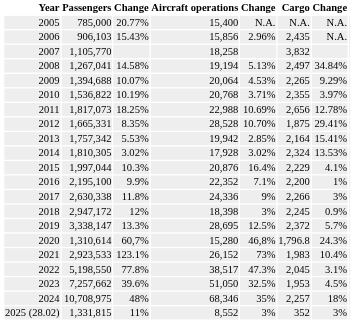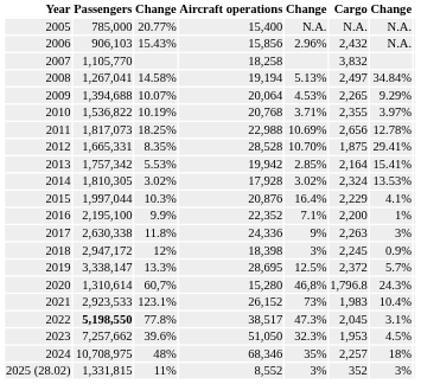 <table class="toccolours sortable" style="text-align:right;">
 <tr>
 <th>Year</th>
 <th>Passengers</th>
 <th>Change</th>
 <th>Aircraft operations</th>
 <th>Change</th>
 <th>Cargo<br></th>
 <th>Change</th>
 <th></th>
 </tr>
 <tr style="background:#eee;">
 <td>2005</td>
 <td>785,000</td>
 <td>20.77%</td>
 <td>15,400</td>
 <td>N.A.</td>
 <td>N.A.</td>
 <td>N.A.</td>
 <td></td>
 </tr>
 <tr style="background:#eee;">
 <td>2006</td>
 <td>906,103</td>
 <td>15.43%</td>
 <td>15,856</td>
 <td> 2.96%</td>
-<td>2,435</td>
+<td>2,432</td>
 <td>N.A.</td>
 <td></td>
 </tr>
 <tr style="background:#eee;">
 <td>2007</td>
 <td>1,105,770</td>
 <td></td>
 <td>18,258</td>
 <td></td>
 <td>3,832</td>
 <td></td>
 <td></td>
 </tr>
 <tr style="background:#eee;">
 <td>2008</td>
 <td>1,267,041</td>
 <td>14.58%</td>
 <td>19,194</td>
 <td> 5.13%</td>
 <td>2,497</td>
 <td>34.84%</td>
 <td></td>
 </tr>
 <tr style="background:#eee;">
 <td>2009</td>
 <td>1,394,688</td>
 <td>10.07%</td>
 <td>20,064</td>
 <td> 4.53%</td>
 <td>2,265</td>
 <td> 9.29%</td>
 <td></td>
 </tr>
 <tr style="background:#eee;">
 <td>2010</td>
 <td>1,536,822</td>
 <td>10.19%</td>
 <td>20,768</td>
 <td> 3.71%</td>
 <td>2,355</td>
 <td> 3.97%</td>
 <td></td>
 </tr>
 <tr style="background:#eee;">
 <td>2011</td>
 <td>1,817,073</td>
 <td>18.25%</td>
 <td>22,988</td>
 <td>10.69%</td>
 <td>2,656</td>
 <td>12.78%</td>
 <td></td>
 </tr>
 <tr style="background:#eee;">
 <td>2012</td>
 <td>1,665,331</td>
 <td> 8.35%</td>
 <td>28,528</td>
 <td>10.70%</td>
 <td>1,875</td>
 <td>29.41%</td>
 <td></td>
 </tr>
 <tr style="background:#eee;">
 <td>2013</td>
 <td>1,757,342</td>
 <td> 5.53%</td>
 <td>19,942</td>
 <td> 2.85%</td>
 <td>2,164</td>
 <td>15.41%</td>
 <td></td>
 </tr>
 <tr style="background:#eee;">
 <td>2014</td>
 <td>1,810,305</td>
 <td> 3.02%</td>
 <td>17,928</td>
 <td> 3.02%</td>
 <td>2,324</td>
 <td>13.53%</td>
 <td></td>
 </tr>
 <tr style="background:#eee;">
 <td>2015</td>
 <td>1,997,044</td>
 <td> 10.3%</td>
 <td>20,876</td>
 <td> 16.4%</td>
 <td>2,229</td>
 <td>4.1%</td>
 <td></td>
 </tr>
 <tr style="background:#eee;">
 <td>2016</td>
 <td>2,195,100</td>
 <td> 9.9%</td>
 <td>22,352</td>
 <td> 7.1%</td>
 <td>2,200</td>
 <td>1%</td>
 <td></td>
 </tr>
 <tr style="background:#eee;">
 <td>2017</td>
 <td>2,630,338</td>
 <td> 11.8%</td>
 <td>24,336</td>
 <td> 9%</td>
-<td>2,266</td>
+<td>2,263</td>
 <td>3%</td>
 <td></td>
 </tr>
 <tr style="background:#eee;">
 <td>2018</td>
 <td>2,947,172</td>
 <td> 12%</td>
 <td>18,398</td>
 <td> 3%</td>
 <td>2,245</td>
 <td> 0.9%</td>
 <td></td>
 </tr>
 <tr style="background:#eee;">
 <td>2019</td>
 <td>3,338,147</td>
 <td> 13.3%</td>
 <td>28,695</td>
 <td> 12.5%</td>
 <td>2,372</td>
 <td> 5.7%</td>
 <td></td>
 </tr>
 <tr style="background:#eee;">
 <td>2020</td>
 <td>1,310,614</td>
 <td> 60,7%</td>
 <td>15,280</td>
 <td> 46,8%</td>
 <td>1,796.8</td>
 <td> 24.3%</td>
 <td></td>
 </tr>
 <tr style="background:#eee;">
 <td>2021</td>
 <td>2,923,533</td>
 <td> 123.1%</td>
 <td>26,152</td>
 <td> 73%</td>
 <td>1,983</td>
 <td> 10.4%</td>
 <td></td>
 </tr>
 <tr style="background:#eee;">
 <td>2022</td>
-<td>5,198,550</td>
+<td><strong>5,198,550</strong></td>
 <td> 77.8%</td>
 <td>38,517</td>
 <td> 47.3%</td>
 <td>2,045</td>
 <td> 3.1%</td>
 <td></td>
 </tr>
 <tr style="background:#eee;">
 <td>2023</td>
 <td>7,257,662</td>
 <td> 39.6%</td>
 <td>51,050</td>
-<td> 32.5%</td>
+<td> 32.3%</td>
 <td>1,953</td>
 <td> 4.5%</td>
 <td></td>
 </tr>
 <tr style="background:#eee;">
 <td>2024</td>
 <td>10,708,975</td>
 <td> 48%</td>
 <td>68,346</td>
 <td> 35%</td>
 <td>2,257</td>
 <td> 18%</td>
 <td></td>
 </tr>
 <tr style="background:#eee;">
 <td>2025 (28.02)</td>
 <td>1,331,815</td>
 <td> 11%</td>
 <td>8,552</td>
 <td> 3%</td>
 <td>352</td>
 <td> 3%</td>
 <td></td>
 </tr>
 </table>
